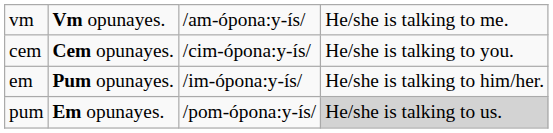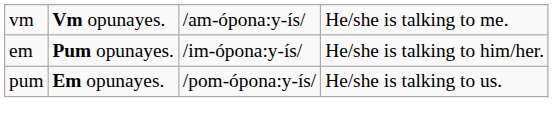 <table class="wikitable">
 <tr>
 <td>vm</td>
 <td><strong>Vm</strong> opunayes.</td>
 <td>/am-ópona:y-ís/</td>
 <td>He/she is talking to me.</td>
-</tr>
-<tr>
-<td>cem</td>
-<td><strong>Cem</strong> opunayes.</td>
-<td>/cim-ópona:y-ís/</td>
-<td>He/she is talking to you.</td>
 </tr>
 <tr>
 <td>em</td>
 <td><strong>Pum</strong> opunayes.</td>
 <td>/im-ópona:y-ís/</td>
 <td>He/she is talking to him/her.</td>
 </tr>
 <tr>
 <td>pum</td>
 <td><strong>Em</strong> opunayes.</td>
 <td>/pom-ópona:y-ís/</td>
-<td style="background: lightgrey;">He/she is talking to us.</td>
+<td>He/she is talking to us.</td>
 </tr>
 </table>
